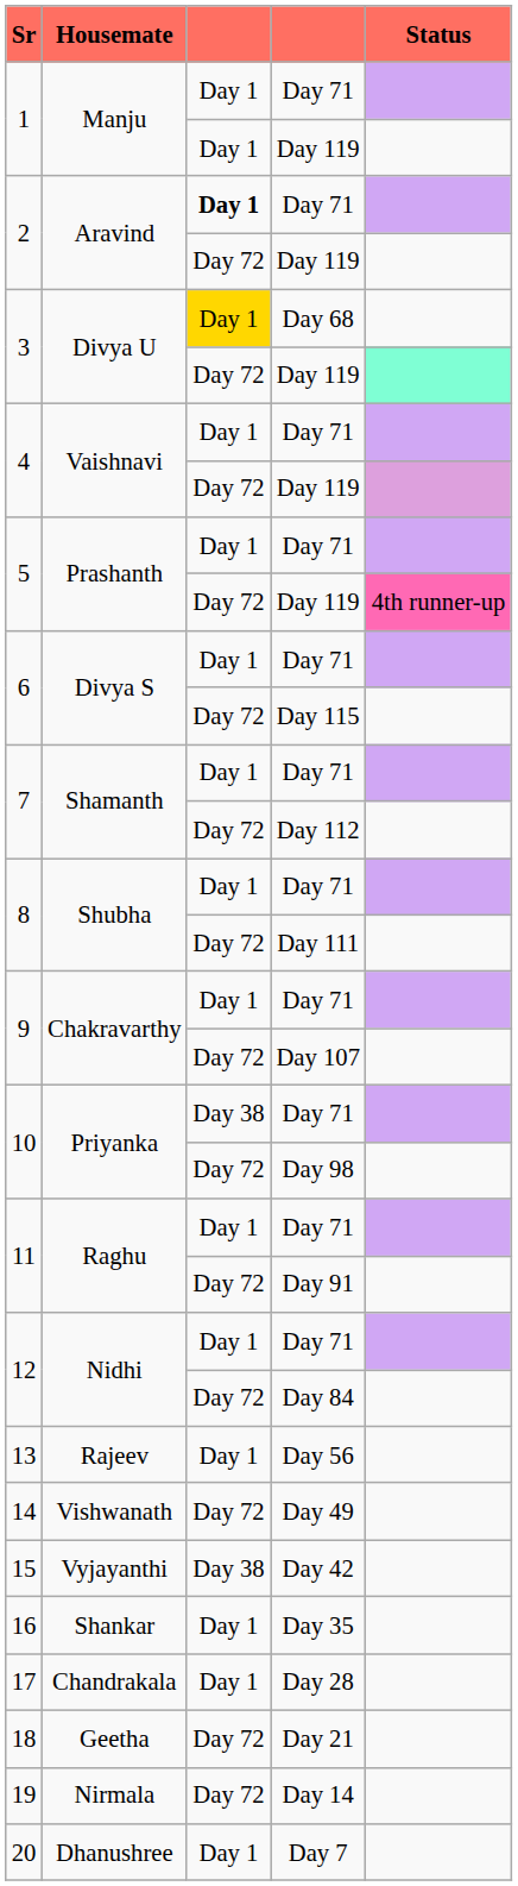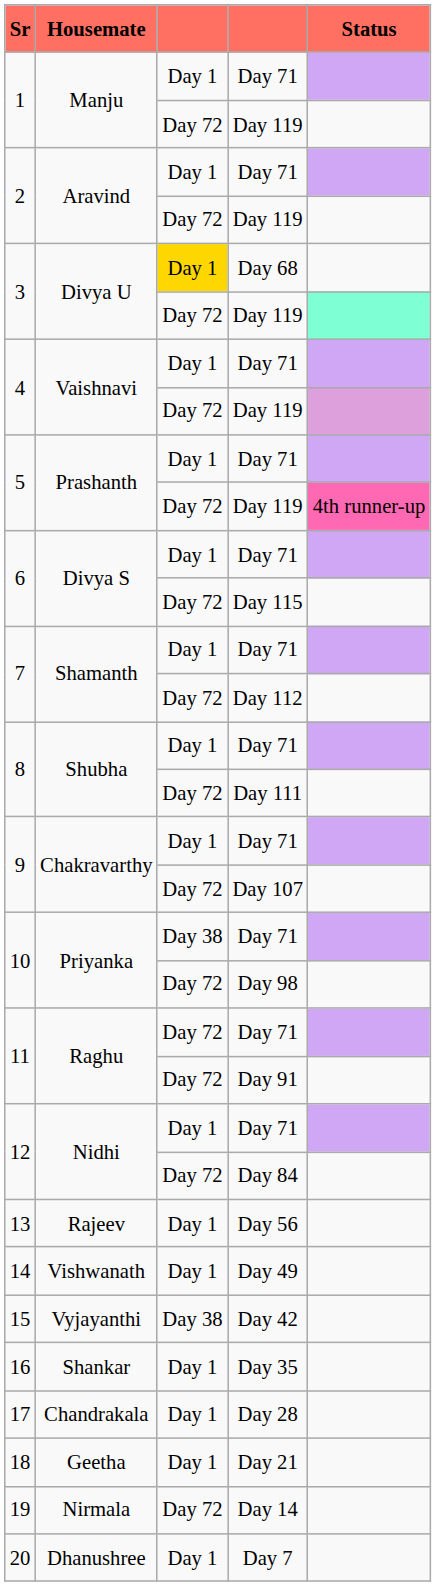 <table class="wikitable sortable" style=" text-align:center; font-size:85%;  line-height:25px; width:auto;">
 <tr>
 <th scope="col" style="background:#FF6F62; color:#000;">Sr</th>
 <th scope="col" style="background:#FF6F62; color:#000;">Housemate</th>
 <th scope="col" style="background:#FF6F62; color:#000;"></th>
 <th scope="col" style="background:#FF6F62; color:#000;"></th>
 <th scope="col" style="background:#FF6F62; color:#000;">Status</th>
 </tr>
 <tr>
 <td rowspan="2">1</td>
 <td rowspan="2">Manju</td>
 <td>Day 1</td>
 <td>Day 71</td>
 <td style="background:#D0A7F4"></td>
 </tr>
 <tr>
-<td>Day 1</td>
+<td>Day 72</td>
 <td>Day 119</td>
 <td></td>
 </tr>
 <tr>
 <td rowspan="2">2</td>
 <td rowspan="2">Aravind</td>
-<td><strong>Day 1</strong></td>
+<td>Day 1</td>
 <td>Day 71</td>
 <td style="background:#D0A7F4"></td>
 </tr>
 <tr>
 <td>Day 72</td>
 <td>Day 119</td>
 <td></td>
 </tr>
 <tr>
 <td rowspan="2">3</td>
 <td rowspan="2">Divya U</td>
 <td style="background: gold;">Day 1</td>
 <td>Day 68</td>
 <td></td>
 </tr>
 <tr>
 <td>Day 72</td>
 <td>Day 119</td>
 <td style="background:#7FFFD4;"></td>
 </tr>
 <tr>
 <td rowspan="2">4</td>
 <td rowspan="2">Vaishnavi</td>
 <td>Day 1</td>
 <td>Day 71</td>
 <td style="background:#D0A7F4"></td>
 </tr>
 <tr>
 <td>Day 72</td>
 <td>Day 119</td>
 <td style="background:#DDA0DD; text-align:center;"></td>
 </tr>
 <tr>
 <td rowspan="2">5</td>
 <td rowspan="2">Prashanth</td>
 <td>Day 1</td>
 <td>Day 71</td>
 <td style="background:#D0A7F4"></td>
 </tr>
 <tr>
 <td>Day 72</td>
 <td>Day 119</td>
 <td style="background:#FF69B4; text-align:center;">4th runner-up</td>
 </tr>
 <tr>
 <td rowspan="2">6</td>
 <td rowspan="2">Divya S</td>
 <td>Day 1</td>
 <td>Day 71</td>
 <td style="background:#D0A7F4"></td>
 </tr>
 <tr>
 <td>Day 72</td>
 <td>Day 115</td>
 <td></td>
 </tr>
 <tr>
 <td rowspan="2">7</td>
 <td rowspan="2">Shamanth</td>
 <td>Day 1</td>
 <td>Day 71</td>
 <td style="background:#D0A7F4"></td>
 </tr>
 <tr>
 <td>Day 72</td>
 <td>Day 112</td>
 <td></td>
 </tr>
 <tr>
 <td rowspan="2">8</td>
 <td rowspan="2">Shubha</td>
 <td>Day 1</td>
 <td>Day 71</td>
 <td style="background:#D0A7F4"></td>
 </tr>
 <tr>
 <td>Day 72</td>
 <td>Day 111</td>
 <td></td>
 </tr>
 <tr>
 <td rowspan="2">9</td>
 <td rowspan="2">Chakravarthy</td>
 <td>Day 1</td>
 <td>Day 71</td>
 <td style="background:#D0A7F4"></td>
 </tr>
 <tr>
 <td>Day 72</td>
 <td>Day 107</td>
 <td></td>
 </tr>
 <tr>
 <td rowspan="2">10</td>
 <td rowspan="2">Priyanka</td>
 <td>Day 38</td>
 <td>Day 71</td>
 <td style="background:#D0A7F4"></td>
 </tr>
 <tr>
 <td>Day 72</td>
 <td>Day 98</td>
 <td></td>
 </tr>
 <tr>
 <td rowspan="2">11</td>
 <td rowspan="2">Raghu</td>
-<td>Day 1</td>
+<td>Day 72</td>
 <td>Day 71</td>
 <td style="background:#D0A7F4"></td>
 </tr>
 <tr>
 <td>Day 72</td>
 <td>Day 91</td>
 <td></td>
 </tr>
 <tr>
 <td rowspan="2">12</td>
 <td rowspan="2">Nidhi</td>
 <td>Day 1</td>
 <td>Day 71</td>
 <td style="background:#D0A7F4"></td>
 </tr>
 <tr>
 <td>Day 72</td>
 <td>Day 84</td>
 <td></td>
 </tr>
 <tr>
 <td>13</td>
 <td>Rajeev</td>
 <td>Day 1</td>
 <td>Day 56</td>
 <td></td>
 </tr>
 <tr>
 <td>14</td>
 <td>Vishwanath</td>
-<td>Day 72</td>
+<td>Day 1</td>
 <td>Day 49</td>
 <td></td>
 </tr>
 <tr>
 <td>15</td>
 <td>Vyjayanthi</td>
 <td>Day 38</td>
 <td>Day 42</td>
 <td></td>
 </tr>
 <tr>
 <td>16</td>
 <td>Shankar</td>
 <td>Day 1</td>
 <td>Day 35</td>
 <td></td>
 </tr>
 <tr>
 <td>17</td>
 <td>Chandrakala</td>
 <td>Day 1</td>
 <td>Day 28</td>
 <td></td>
 </tr>
 <tr>
 <td>18</td>
 <td>Geetha</td>
-<td>Day 72</td>
+<td>Day 1</td>
 <td>Day 21</td>
 <td></td>
 </tr>
 <tr>
 <td>19</td>
 <td>Nirmala</td>
 <td>Day 72</td>
 <td>Day 14</td>
 <td></td>
 </tr>
 <tr>
 <td>20</td>
 <td>Dhanushree</td>
 <td>Day 1</td>
 <td>Day 7</td>
 <td></td>
 </tr>
 </table>
